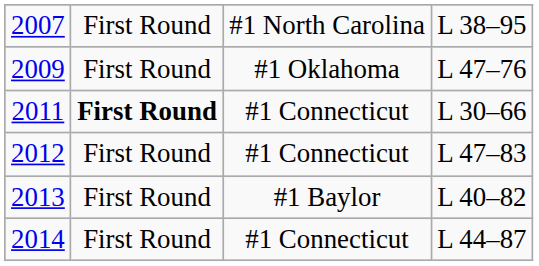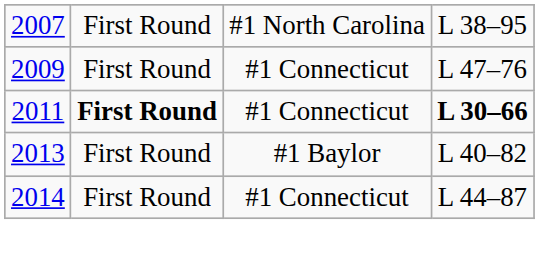 <table class="wikitable">
 <tr style="text-align:center;">
 <td><a href='#'>2007</a></td>
 <td>First Round</td>
 <td>#1 North Carolina</td>
 <td>L 38–95</td>
 </tr>
 <tr style="text-align:center;">
 <td><a href='#'>2009</a></td>
 <td>First Round</td>
-<td>#1 Oklahoma</td>
+<td>#1 Connecticut</td>
 <td>L 47–76</td>
 </tr>
 <tr style="text-align:center;">
 <td><a href='#'>2011</a></td>
 <td><strong>First Round</strong></td>
 <td>#1 Connecticut</td>
-<td>L 30–66</td>
-</tr>
-<tr style="text-align:center;">
-<td><a href='#'>2012</a></td>
-<td>First Round</td>
-<td>#1 Connecticut</td>
-<td>L 47–83</td>
+<td><strong>L 30–66</strong></td>
 </tr>
 <tr style="text-align:center;">
 <td><a href='#'>2013</a></td>
 <td>First Round</td>
 <td>#1 Baylor</td>
 <td>L 40–82</td>
 </tr>
 <tr style="text-align:center;">
 <td><a href='#'>2014</a></td>
 <td>First Round</td>
 <td>#1 Connecticut</td>
 <td>L 44–87</td>
 </tr>
 </table>
